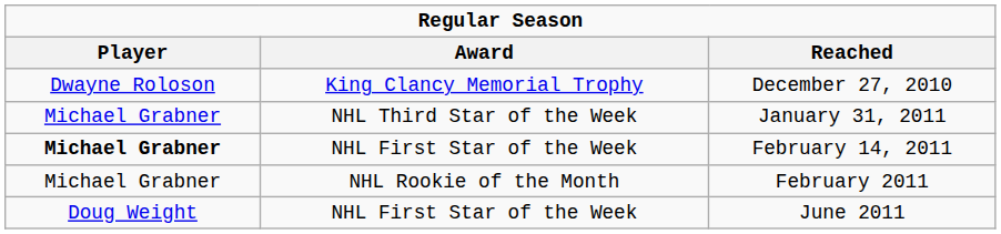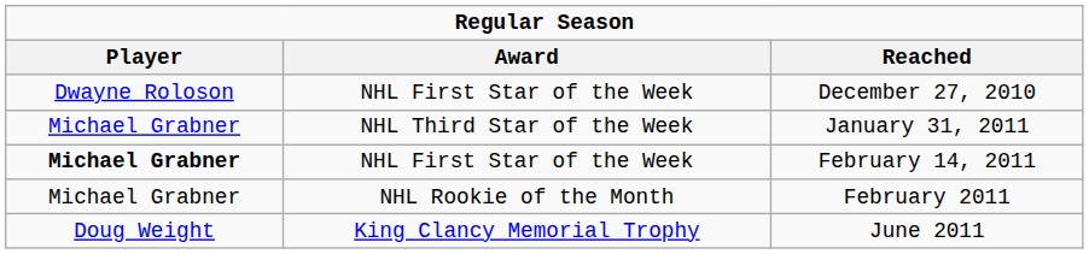 <table class="wikitable" style="width:52%; text-align:center;">
 <tr>
 <td colspan="10" style="text-align:center;"><strong>Regular Season</strong></td>
 </tr>
 <tr>
 <th>Player</th>
 <th>Award</th>
 <th>Reached</th>
 </tr>
 <tr>
 <td><a href='#'>Dwayne Roloson</a></td>
-<td><a href='#'>King Clancy Memorial Trophy</a></td>
+<td>NHL First Star of the Week</td>
 <td>December 27, 2010</td>
 </tr>
 <tr>
 <td><a href='#'>Michael Grabner</a></td>
 <td>NHL Third Star of the Week</td>
 <td>January 31, 2011</td>
 </tr>
 <tr>
 <td><strong>Michael Grabner</strong></td>
 <td>NHL First Star of the Week</td>
 <td>February 14, 2011</td>
 </tr>
 <tr>
 <td>Michael Grabner</td>
 <td>NHL Rookie of the Month</td>
 <td>February 2011</td>
 </tr>
 <tr>
 <td><a href='#'>Doug Weight</a></td>
-<td>NHL First Star of the Week</td>
+<td><a href='#'>King Clancy Memorial Trophy</a></td>
 <td>June 2011</td>
 </tr>
 </table>
